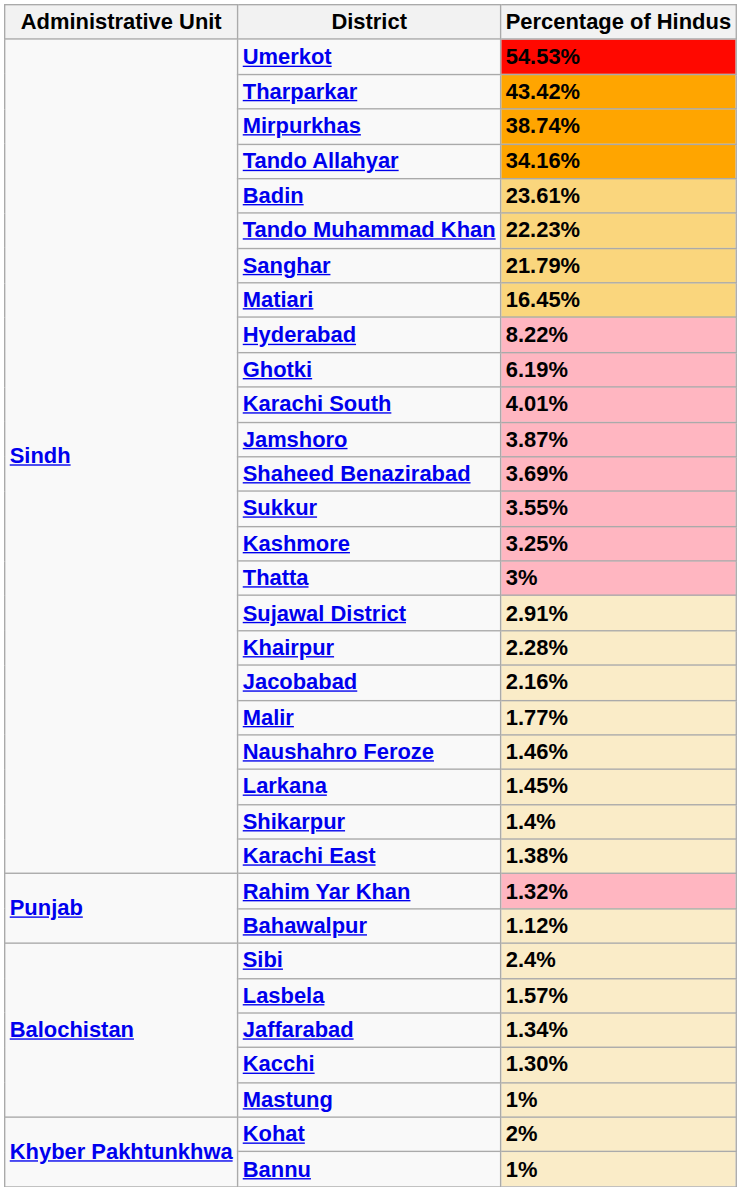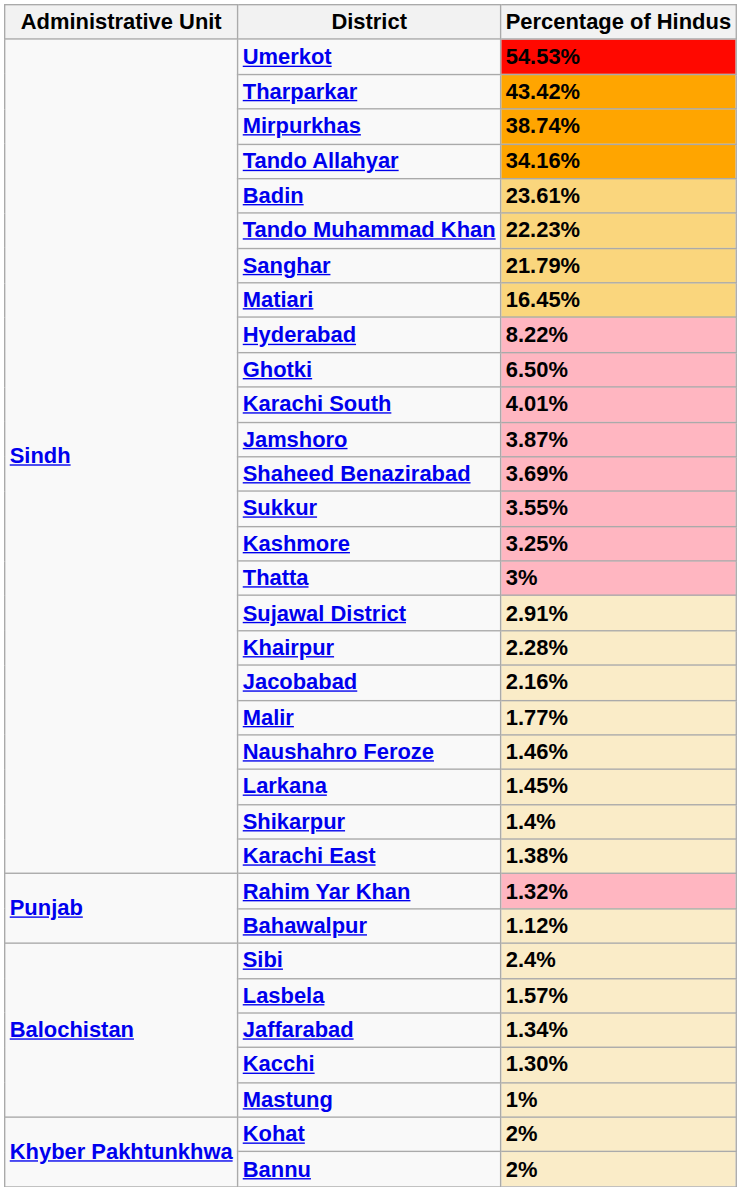 <table class="wikitable">
 <tr>
 <th><strong>Administrative Unit</strong></th>
 <th><strong>District</strong></th>
 <th><strong>Percentage of Hindus </strong></th>
 </tr>
 <tr>
 <td rowspan="24"><strong><a href='#'>Sindh</a></strong></td>
 <td><strong><a href='#'>Umerkot</a></strong></td>
 <td style="background: #FF0800"><strong>54.53%</strong></td>
 </tr>
 <tr>
 <td><strong><a href='#'>Tharparkar</a></strong></td>
 <td style="background:orange"><strong>43.42%</strong></td>
 </tr>
 <tr>
 <td><strong><a href='#'>Mirpurkhas</a></strong></td>
 <td style="background:orange"><strong>38.74%</strong></td>
 </tr>
 <tr>
 <td><strong><a href='#'>Tando Allahyar</a></strong></td>
 <td style="background:orange"><strong>34.16%</strong></td>
 </tr>
 <tr>
 <td><strong><a href='#'>Badin</a></strong></td>
 <td style="background:  #fad67d"><strong>23.61%</strong></td>
 </tr>
 <tr>
 <td><strong><a href='#'>Tando Muhammad Khan</a></strong></td>
 <td style="background: #fad67d"><strong>22.23%</strong></td>
 </tr>
 <tr>
 <td><strong><a href='#'>Sanghar</a></strong></td>
 <td style="background: #fad67d"><strong>21.79%</strong></td>
 </tr>
 <tr>
 <td><strong><a href='#'>Matiari</a></strong></td>
 <td style="background: #fad67d"><strong>16.45%</strong></td>
 </tr>
 <tr>
 <td><strong><a href='#'>Hyderabad</a></strong></td>
 <td style="background: #FFB6C1"><strong>8.22%</strong></td>
 </tr>
 <tr>
 <td><strong><a href='#'>Ghotki</a></strong></td>
-<td style="background: #FFB6C1"><strong>6.19%</strong></td>
+<td style="background: #FFB6C1"><strong>6.50%</strong></td>
 </tr>
 <tr>
 <td><strong><a href='#'>Karachi South</a></strong></td>
 <td style="background: #FFB6C1"><strong>4.01%</strong></td>
 </tr>
 <tr>
 <td><strong><a href='#'>Jamshoro</a></strong></td>
 <td style="background: #FFB6C1"><strong>3.87%</strong></td>
 </tr>
 <tr>
 <td><strong><a href='#'>Shaheed Benazirabad</a></strong></td>
 <td style="background: #FFB6C1"><strong>3.69%</strong></td>
 </tr>
 <tr>
 <td><strong><a href='#'>Sukkur</a></strong></td>
 <td style="background: #FFB6C1"><strong>3.55%</strong></td>
 </tr>
 <tr>
 <td><strong><a href='#'>Kashmore</a></strong></td>
 <td style="background: #FFB6C1"><strong>3.25%</strong></td>
 </tr>
 <tr>
 <td><strong><a href='#'>Thatta</a></strong></td>
 <td style="background: #FFB6C1"><strong>3%</strong></td>
 </tr>
 <tr>
 <td><strong><a href='#'>Sujawal District</a></strong></td>
 <td style="background: #faecc8"><strong>2.91%</strong></td>
 </tr>
 <tr>
 <td><strong><a href='#'>Khairpur</a></strong></td>
 <td style="background: #faecc8"><strong>2.28%</strong></td>
 </tr>
 <tr>
 <td><strong><a href='#'>Jacobabad</a></strong></td>
 <td style="background: #faecc8"><strong>2.16%</strong></td>
 </tr>
 <tr>
 <td><strong><a href='#'>Malir</a></strong></td>
 <td style="background: #faecc8"><strong>1.77%</strong></td>
 </tr>
 <tr>
 <td><strong><a href='#'>Naushahro Feroze</a></strong></td>
 <td style="background: #faecc8"><strong>1.46%</strong></td>
 </tr>
 <tr>
 <td><strong><a href='#'>Larkana</a></strong></td>
 <td style="background: #faecc8"><strong>1.45%</strong></td>
 </tr>
 <tr>
 <td><strong><a href='#'>Shikarpur</a></strong></td>
 <td style="background: #faecc8"><strong>1.4%</strong></td>
 </tr>
 <tr>
 <td><strong><a href='#'>Karachi East</a></strong></td>
 <td style="background: #faecc8"><strong>1.38%</strong></td>
 </tr>
 <tr>
 <td rowspan=2><strong><a href='#'>Punjab</a></strong></td>
 <td><strong><a href='#'>Rahim Yar Khan</a></strong></td>
 <td style="background: #FFB6C1"><strong>1.32%</strong></td>
 </tr>
 <tr>
 <td><strong><a href='#'>Bahawalpur</a></strong></td>
 <td style="background: #faecc8"><strong>1.12%</strong></td>
 </tr>
 <tr>
 <td rowspan=5><strong><a href='#'>Balochistan</a></strong></td>
 <td><strong><a href='#'>Sibi</a></strong></td>
 <td style="background: #faecc8"><strong>2.4%</strong></td>
 </tr>
 <tr>
 <td><strong><a href='#'>Lasbela</a></strong></td>
 <td style="background: #faecc8"><strong>1.57%</strong></td>
 </tr>
 <tr>
 <td><strong><a href='#'>Jaffarabad</a></strong></td>
 <td style="background: #faecc8"><strong>1.34%</strong></td>
 </tr>
 <tr>
 <td><strong><a href='#'>Kacchi</a></strong></td>
 <td style="background: #faecc8"><strong>1.30%</strong></td>
 </tr>
 <tr>
 <td><strong><a href='#'>Mastung</a></strong></td>
 <td style="background: #faecc8"><strong>1%</strong></td>
 </tr>
 <tr>
 <td rowspan=2><strong><a href='#'>Khyber Pakhtunkhwa</a></strong></td>
 <td><strong><a href='#'>Kohat</a></strong></td>
 <td style="background: #faecc8"><strong>2%</strong></td>
 </tr>
 <tr>
 <td rowspan=2><strong><a href='#'>Bannu</a></strong></td>
-<td style="background: #faecc8"><strong>1%</strong></td>
+<td style="background: #faecc8"><strong>2%</strong></td>
 </tr>
 </table>
